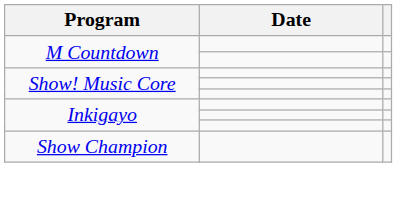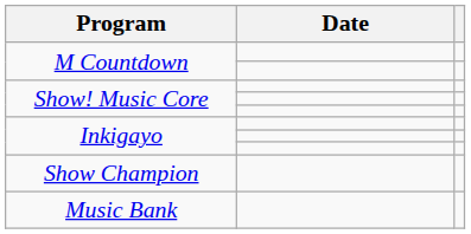 <table class="wikitable" style="text-align:center;">
 <tr>
 <th width="150">Program</th>
 <th width="140">Date</th>
 <th class="unsortable"></th>
 </tr>
 <tr>
 <td rowspan="2"><em><a href='#'>M Countdown</a></em></td>
 <td></td>
 <td></td>
 </tr>
 <tr>
 <td></td>
 <td></td>
 </tr>
 <tr>
 <td rowspan="3"><em><a href='#'>Show! Music Core</a></em></td>
 <td></td>
 <td></td>
 </tr>
 <tr>
 <td></td>
 <td></td>
 </tr>
 <tr>
 <td></td>
 <td></td>
 </tr>
 <tr>
 <td rowspan="3"><em><a href='#'>Inkigayo</a></em></td>
 <td></td>
 <td></td>
 </tr>
 <tr>
 <td></td>
 <td></td>
 </tr>
 <tr>
 <td></td>
 <td></td>
 </tr>
 <tr>
 <td><em><a href='#'>Show Champion</a></em></td>
 <td></td>
 <td></td>
 </tr>
+<tr>
+<td><em><a href='#'>Music Bank</a></em></td>
+<td></td>
+<td></td>
+</tr>
 </table>
